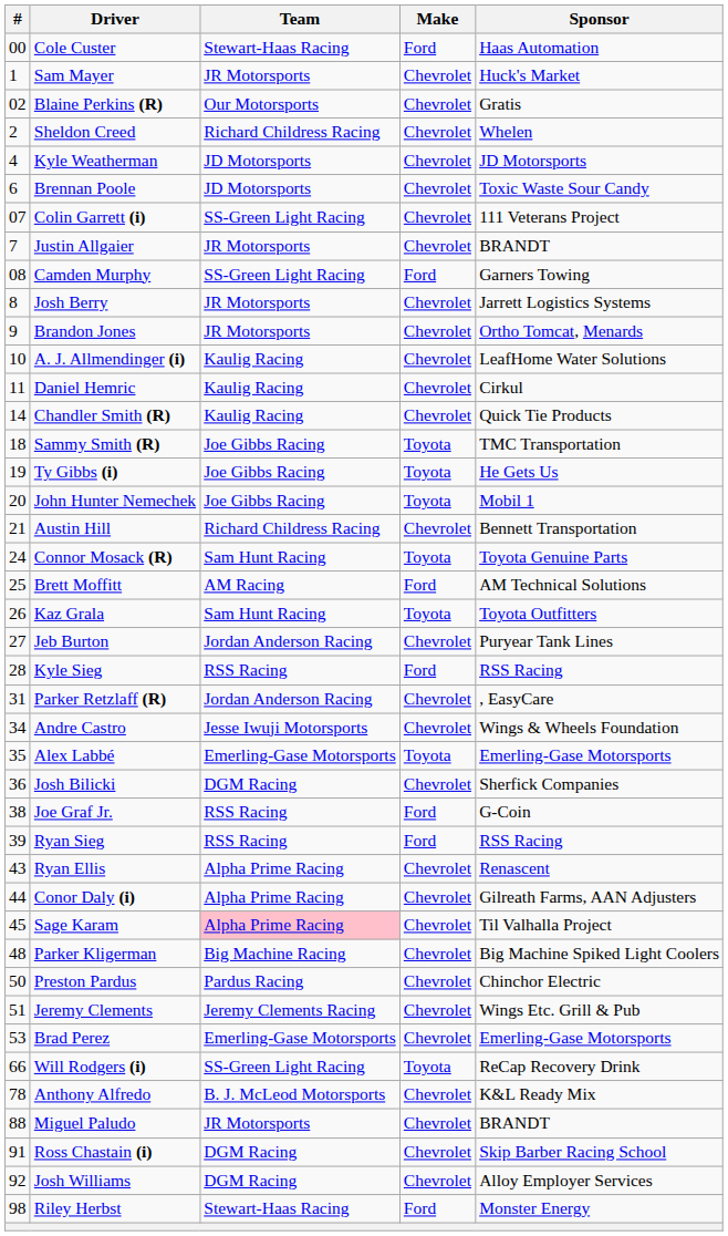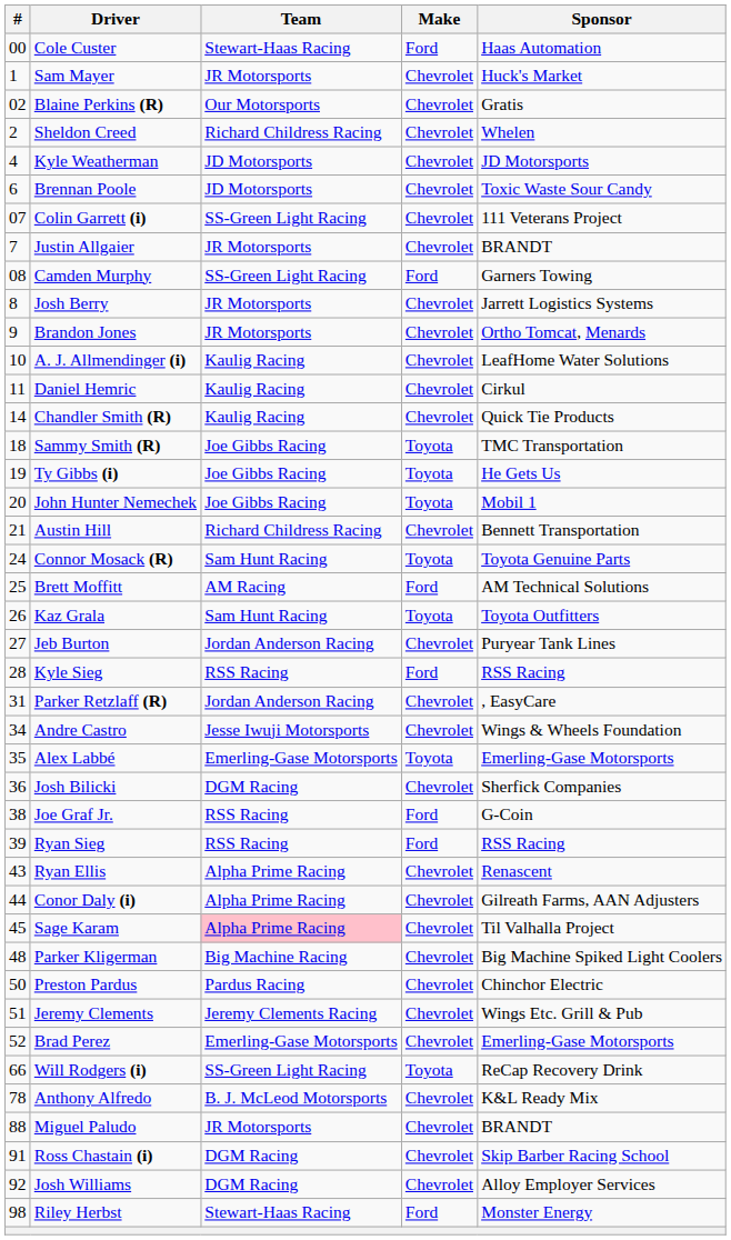 <table class="wikitable" style="font-size: 95%;">
 <tr>
 <th>#</th>
 <th>Driver</th>
 <th>Team</th>
 <th>Make</th>
 <th>Sponsor</th>
 </tr>
 <tr>
 <td>00</td>
 <td><a href='#'>Cole Custer</a></td>
 <td><a href='#'>Stewart-Haas Racing</a></td>
 <td><a href='#'>Ford</a></td>
 <td><a href='#'>Haas Automation</a></td>
 </tr>
 <tr>
 <td>1</td>
 <td><a href='#'>Sam Mayer</a></td>
 <td><a href='#'>JR Motorsports</a></td>
 <td><a href='#'>Chevrolet</a></td>
 <td><a href='#'>Huck's Market</a></td>
 </tr>
 <tr>
 <td>02</td>
 <td><a href='#'>Blaine Perkins</a> <strong>(R)</strong></td>
 <td><a href='#'>Our Motorsports</a></td>
 <td><a href='#'>Chevrolet</a></td>
 <td>Gratis</td>
 </tr>
 <tr>
 <td>2</td>
 <td><a href='#'>Sheldon Creed</a></td>
 <td><a href='#'>Richard Childress Racing</a></td>
 <td><a href='#'>Chevrolet</a></td>
 <td><a href='#'>Whelen</a></td>
 </tr>
 <tr>
 <td>4</td>
 <td><a href='#'>Kyle Weatherman</a></td>
 <td><a href='#'>JD Motorsports</a></td>
 <td><a href='#'>Chevrolet</a></td>
 <td><a href='#'>JD Motorsports</a></td>
 </tr>
 <tr>
 <td>6</td>
 <td><a href='#'>Brennan Poole</a></td>
 <td><a href='#'>JD Motorsports</a></td>
 <td><a href='#'>Chevrolet</a></td>
 <td><a href='#'>Toxic Waste Sour Candy</a></td>
 </tr>
 <tr>
 <td>07</td>
 <td><a href='#'>Colin Garrett</a> <strong>(i)</strong></td>
 <td><a href='#'>SS-Green Light Racing</a></td>
 <td><a href='#'>Chevrolet</a></td>
 <td>111 Veterans Project</td>
 </tr>
 <tr>
 <td>7</td>
 <td><a href='#'>Justin Allgaier</a></td>
 <td><a href='#'>JR Motorsports</a></td>
 <td><a href='#'>Chevrolet</a></td>
 <td>BRANDT</td>
 </tr>
 <tr>
 <td>08</td>
 <td><a href='#'>Camden Murphy</a></td>
 <td><a href='#'>SS-Green Light Racing</a></td>
 <td><a href='#'>Ford</a></td>
 <td>Garners Towing</td>
 </tr>
 <tr>
 <td>8</td>
 <td><a href='#'>Josh Berry</a></td>
 <td><a href='#'>JR Motorsports</a></td>
 <td><a href='#'>Chevrolet</a></td>
 <td>Jarrett Logistics Systems</td>
 </tr>
 <tr>
 <td>9</td>
 <td><a href='#'>Brandon Jones</a></td>
 <td><a href='#'>JR Motorsports</a></td>
 <td><a href='#'>Chevrolet</a></td>
 <td><a href='#'>Ortho Tomcat</a>, <a href='#'>Menards</a></td>
 </tr>
 <tr>
 <td>10</td>
 <td><a href='#'>A. J. Allmendinger</a> <strong>(i)</strong></td>
 <td><a href='#'>Kaulig Racing</a></td>
 <td><a href='#'>Chevrolet</a></td>
 <td>LeafHome Water Solutions</td>
 </tr>
 <tr>
 <td>11</td>
 <td nowrap=""><a href='#'>Daniel Hemric</a></td>
 <td><a href='#'>Kaulig Racing</a></td>
 <td><a href='#'>Chevrolet</a></td>
 <td>Cirkul</td>
 </tr>
 <tr>
 <td>14</td>
 <td><a href='#'>Chandler Smith</a> <strong>(R)</strong></td>
 <td><a href='#'>Kaulig Racing</a></td>
 <td><a href='#'>Chevrolet</a></td>
 <td>Quick Tie Products</td>
 </tr>
 <tr>
 <td>18</td>
 <td><a href='#'>Sammy Smith</a> <strong>(R)</strong></td>
 <td><a href='#'>Joe Gibbs Racing</a></td>
 <td><a href='#'>Toyota</a></td>
 <td>TMC Transportation</td>
 </tr>
 <tr>
 <td>19</td>
 <td><a href='#'>Ty Gibbs</a> <strong>(i)</strong></td>
 <td><a href='#'>Joe Gibbs Racing</a></td>
 <td><a href='#'>Toyota</a></td>
 <td><a href='#'>He Gets Us</a></td>
 </tr>
 <tr>
 <td>20</td>
 <td nowrap><a href='#'>John Hunter Nemechek</a></td>
 <td><a href='#'>Joe Gibbs Racing</a></td>
 <td><a href='#'>Toyota</a></td>
 <td><a href='#'>Mobil 1</a></td>
 </tr>
 <tr>
 <td>21</td>
 <td><a href='#'>Austin Hill</a></td>
 <td><a href='#'>Richard Childress Racing</a></td>
 <td><a href='#'>Chevrolet</a></td>
 <td>Bennett Transportation</td>
 </tr>
 <tr>
 <td>24</td>
 <td><a href='#'>Connor Mosack</a> <strong>(R)</strong></td>
 <td><a href='#'>Sam Hunt Racing</a></td>
 <td><a href='#'>Toyota</a></td>
 <td><a href='#'>Toyota Genuine Parts</a></td>
 </tr>
 <tr>
 <td>25</td>
 <td><a href='#'>Brett Moffitt</a></td>
 <td><a href='#'>AM Racing</a></td>
 <td><a href='#'>Ford</a></td>
 <td>AM Technical Solutions</td>
 </tr>
 <tr>
 <td>26</td>
 <td><a href='#'>Kaz Grala</a></td>
 <td nowrap=""><a href='#'>Sam Hunt Racing</a></td>
 <td><a href='#'>Toyota</a></td>
 <td><a href='#'>Toyota Outfitters</a></td>
 </tr>
 <tr>
 <td>27</td>
 <td><a href='#'>Jeb Burton</a></td>
 <td nowrap=""><a href='#'>Jordan Anderson Racing</a></td>
 <td><a href='#'>Chevrolet</a></td>
 <td>Puryear Tank Lines</td>
 </tr>
 <tr>
 <td>28</td>
 <td><a href='#'>Kyle Sieg</a></td>
 <td><a href='#'>RSS Racing</a></td>
 <td><a href='#'>Ford</a></td>
 <td><a href='#'>RSS Racing</a></td>
 </tr>
 <tr>
 <td>31</td>
 <td><a href='#'>Parker Retzlaff</a> <strong>(R)</strong></td>
 <td><a href='#'>Jordan Anderson Racing</a></td>
 <td><a href='#'>Chevrolet</a></td>
 <td>, EasyCare</td>
 </tr>
 <tr>
 <td>34</td>
 <td><a href='#'>Andre Castro</a></td>
 <td><a href='#'>Jesse Iwuji Motorsports</a></td>
 <td><a href='#'>Chevrolet</a></td>
 <td>Wings & Wheels Foundation</td>
 </tr>
 <tr>
 <td>35</td>
 <td><a href='#'>Alex Labbé</a></td>
 <td nowrap><a href='#'>Emerling-Gase Motorsports</a></td>
 <td><a href='#'>Toyota</a></td>
 <td><a href='#'>Emerling-Gase Motorsports</a></td>
 </tr>
 <tr>
 <td>36</td>
 <td><a href='#'>Josh Bilicki</a></td>
 <td><a href='#'>DGM Racing</a></td>
 <td><a href='#'>Chevrolet</a></td>
 <td>Sherfick Companies</td>
 </tr>
 <tr>
 <td>38</td>
 <td><a href='#'>Joe Graf Jr.</a></td>
 <td><a href='#'>RSS Racing</a></td>
 <td><a href='#'>Ford</a></td>
 <td>G-Coin</td>
 </tr>
 <tr>
 <td>39</td>
 <td><a href='#'>Ryan Sieg</a></td>
 <td><a href='#'>RSS Racing</a></td>
 <td><a href='#'>Ford</a></td>
 <td><a href='#'>RSS Racing</a></td>
 </tr>
 <tr>
 <td>43</td>
 <td><a href='#'>Ryan Ellis</a></td>
 <td><a href='#'>Alpha Prime Racing</a></td>
 <td><a href='#'>Chevrolet</a></td>
 <td><a href='#'>Renascent</a></td>
 </tr>
 <tr>
 <td>44</td>
 <td><a href='#'>Conor Daly</a> <strong>(i)</strong></td>
 <td><a href='#'>Alpha Prime Racing</a></td>
 <td><a href='#'>Chevrolet</a></td>
 <td>Gilreath Farms, AAN Adjusters</td>
 </tr>
 <tr>
 <td>45</td>
 <td><a href='#'>Sage Karam</a></td>
 <td style="background: pink;"><a href='#'>Alpha Prime Racing</a></td>
 <td><a href='#'>Chevrolet</a></td>
 <td>Til Valhalla Project</td>
 </tr>
 <tr>
 <td>48</td>
 <td><a href='#'>Parker Kligerman</a></td>
 <td><a href='#'>Big Machine Racing</a></td>
 <td><a href='#'>Chevrolet</a></td>
 <td nowrap>Big Machine Spiked Light Coolers</td>
 </tr>
 <tr>
 <td>50</td>
 <td><a href='#'>Preston Pardus</a></td>
 <td><a href='#'>Pardus Racing</a></td>
 <td><a href='#'>Chevrolet</a></td>
 <td>Chinchor Electric</td>
 </tr>
 <tr>
 <td>51</td>
 <td><a href='#'>Jeremy Clements</a></td>
 <td><a href='#'>Jeremy Clements Racing</a></td>
 <td><a href='#'>Chevrolet</a></td>
 <td>Wings Etc. Grill & Pub</td>
 </tr>
 <tr>
-<td>53</td>
+<td>52</td>
 <td><a href='#'>Brad Perez</a></td>
 <td><a href='#'>Emerling-Gase Motorsports</a></td>
 <td><a href='#'>Chevrolet</a></td>
 <td><a href='#'>Emerling-Gase Motorsports</a></td>
 </tr>
 <tr>
 <td>66</td>
 <td><a href='#'>Will Rodgers</a> <strong>(i)</strong></td>
 <td><a href='#'>SS-Green Light Racing</a></td>
 <td><a href='#'>Toyota</a></td>
 <td>ReCap Recovery Drink</td>
 </tr>
 <tr>
 <td>78</td>
 <td><a href='#'>Anthony Alfredo</a></td>
 <td><a href='#'>B. J. McLeod Motorsports</a></td>
 <td><a href='#'>Chevrolet</a></td>
 <td>K&L Ready Mix</td>
 </tr>
 <tr>
 <td>88</td>
 <td><a href='#'>Miguel Paludo</a></td>
 <td><a href='#'>JR Motorsports</a></td>
 <td><a href='#'>Chevrolet</a></td>
 <td>BRANDT</td>
 </tr>
 <tr>
 <td>91</td>
 <td><a href='#'>Ross Chastain</a> <strong>(i)</strong></td>
 <td><a href='#'>DGM Racing</a></td>
 <td><a href='#'>Chevrolet</a></td>
 <td><a href='#'>Skip Barber Racing School</a></td>
 </tr>
 <tr>
 <td>92</td>
 <td><a href='#'>Josh Williams</a></td>
 <td><a href='#'>DGM Racing</a></td>
 <td><a href='#'>Chevrolet</a></td>
 <td>Alloy Employer Services</td>
 </tr>
 <tr>
 <td>98</td>
 <td><a href='#'>Riley Herbst</a></td>
 <td><a href='#'>Stewart-Haas Racing</a></td>
 <td><a href='#'>Ford</a></td>
 <td><a href='#'>Monster Energy</a></td>
 </tr>
 <tr>
 <th colspan="5"></th>
 </tr>
 </table>
